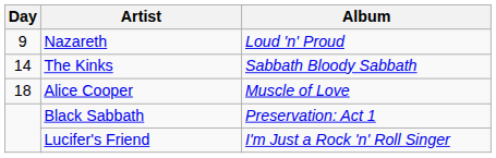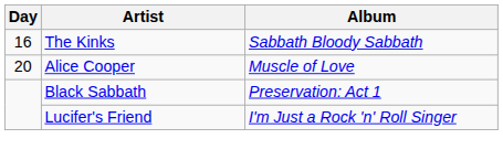 <table class="wikitable" border="1">
 <tr>
 <th>Day</th>
 <th width="200">Artist</th>
 <th width="250">Album</th>
 </tr>
 <tr>
-<td style="text-align:center;" rowspan="1">9</td>
-<td><a href='#'>Nazareth</a></td>
-<td><em><a href='#'>Loud 'n' Proud</a></em></td>
-</tr>
-<tr>
-<td style="text-align:center;" rowspan="1">14</td>
+<td style="text-align:center;" rowspan="1">16</td>
 <td><a href='#'>The Kinks</a></td>
 <td><em><a href='#'>Sabbath Bloody Sabbath</a></em></td>
 </tr>
 <tr>
-<td style="text-align:center;" rowspan="1">18</td>
+<td style="text-align:center;" rowspan="1">20</td>
 <td><a href='#'>Alice Cooper</a></td>
 <td><em><a href='#'>Muscle of Love</a></em></td>
 </tr>
 <tr>
 <td style="text-align:center;" rowspan="2"></td>
 <td><a href='#'>Black Sabbath</a></td>
 <td><em><a href='#'>Preservation: Act 1</a></em></td>
 </tr>
 <tr>
 <td><a href='#'>Lucifer's Friend</a></td>
 <td><em><a href='#'>I'm Just a Rock 'n' Roll Singer</a></em></td>
 </tr>
 </table>
